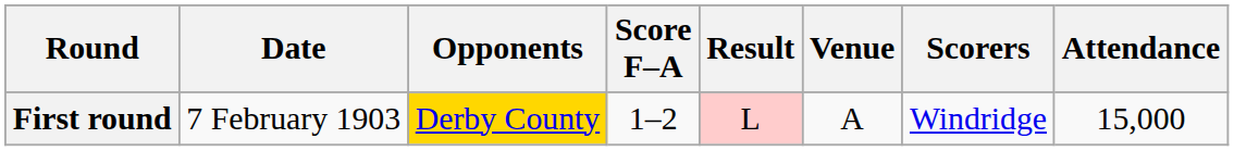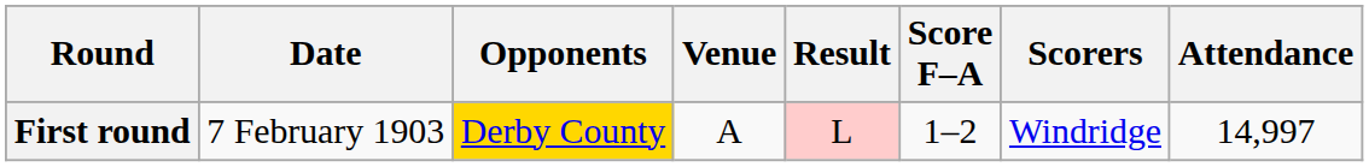 <table class="wikitable plainrowheaders" style="text-align:center">
 <tr>
 <th scope="col">Round</th>
 <th scope="col">Date</th>
 <th scope="col">Opponents</th>
+<th scope="col">Venue</th>
+<th scope="col">Result</th>
 <th scope="col">Score<br>F–A</th>
-<th scope="col">Result</th>
-<th scope="col">Venue</th>
 <th scope="col">Scorers</th>
 <th scope="col">Attendance</th>
 </tr>
 <tr>
 <th scope="row">First round</th>
 <td align="left">7 February 1903</td>
 <td align="left" style="background: gold;"><a href='#'>Derby County</a></td>
+<td>A</td>
+<td style=background:#fcc>L</td>
 <td>1–2</td>
-<td style=background:#fcc>L</td>
-<td>A</td>
 <td align="left"><a href='#'>Windridge</a></td>
-<td>15,000</td>
+<td>14,997</td>
 </tr>
 </table>
